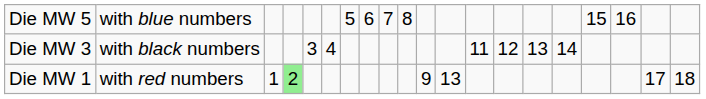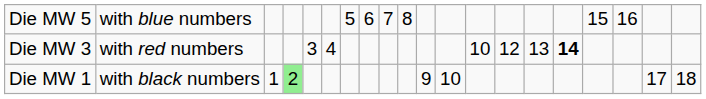 <table border="1" class="wikitable">
 <tr>
 <td>Die MW 5</td>
 <td>with <em>blue</em> numbers</td>
 <td></td>
 <td></td>
 <td></td>
 <td></td>
 <td>5</td>
 <td>6</td>
 <td>7</td>
 <td>8</td>
 <td></td>
 <td></td>
 <td></td>
 <td></td>
 <td></td>
 <td></td>
 <td>15</td>
 <td>16</td>
 <td></td>
 <td></td>
 </tr>
 <tr>
 <td>Die MW 3</td>
-<td>with <em>black</em> numbers</td>
+<td>with <em>red</em> numbers</td>
 <td></td>
 <td></td>
 <td>3</td>
 <td>4</td>
 <td></td>
 <td></td>
 <td></td>
 <td></td>
 <td></td>
 <td></td>
-<td>11</td>
+<td>10</td>
 <td>12</td>
 <td>13</td>
-<td>14</td>
+<td><strong>14</strong></td>
 <td></td>
 <td></td>
 <td></td>
 <td></td>
 </tr>
 <tr>
 <td>Die MW 1</td>
-<td>with <em>red</em> numbers</td>
+<td>with <em>black</em> numbers</td>
 <td>1</td>
 <td style="background: lightgreen;">2</td>
 <td></td>
 <td></td>
 <td></td>
 <td></td>
 <td></td>
 <td></td>
 <td>9</td>
-<td>13</td>
+<td>10</td>
 <td></td>
 <td></td>
 <td></td>
 <td></td>
 <td></td>
 <td></td>
 <td>17</td>
 <td>18</td>
 </tr>
 </table>
